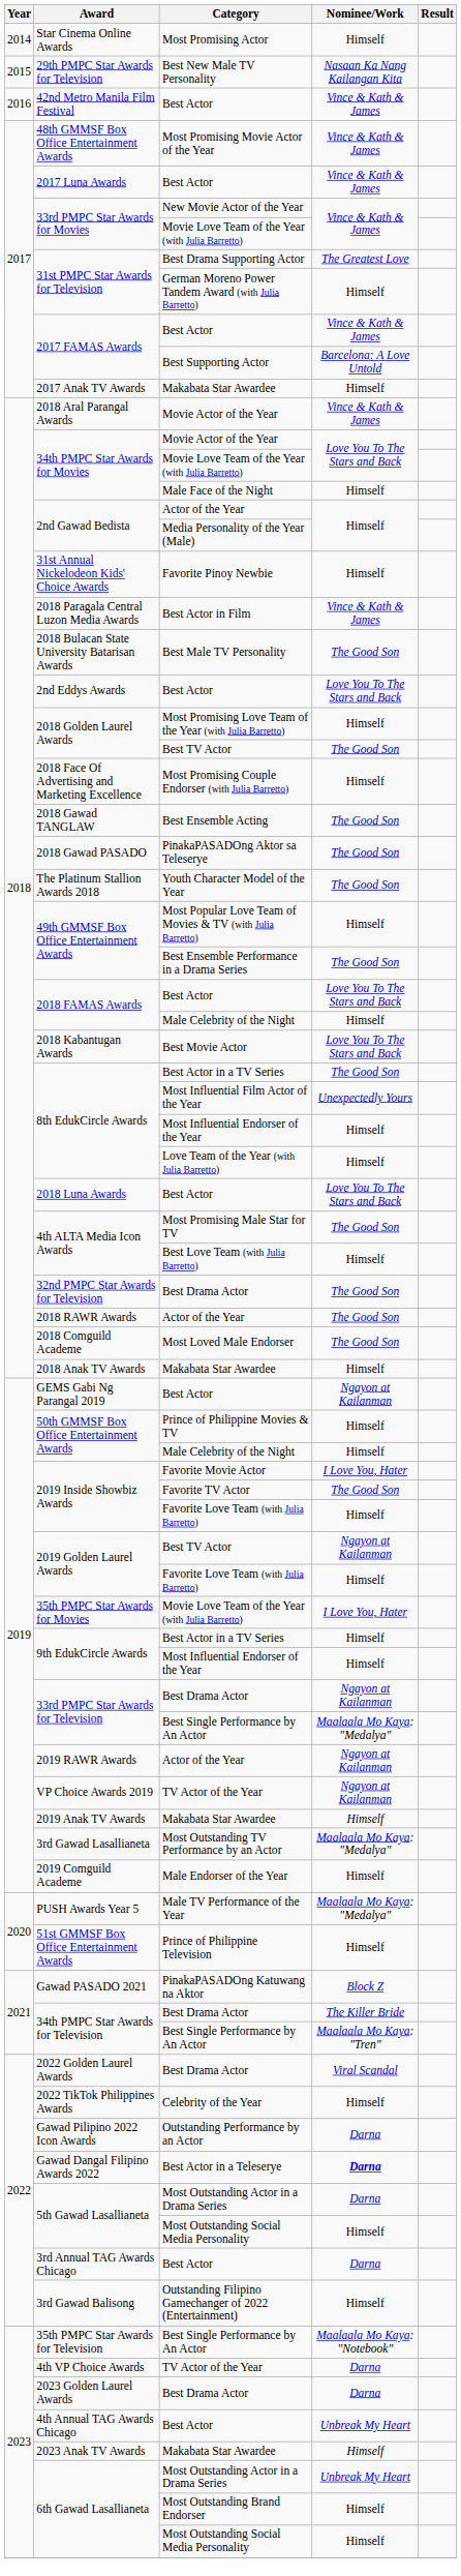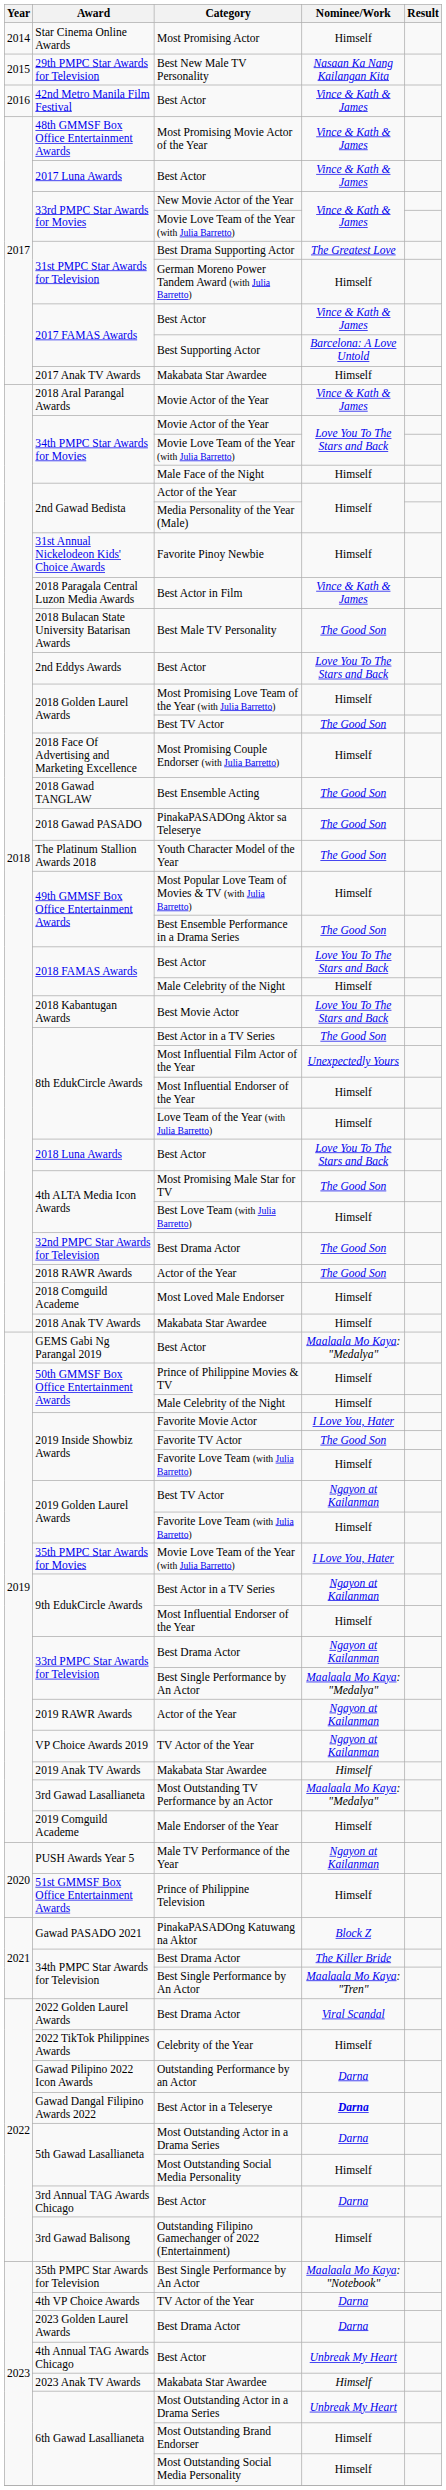 <table class="wikitable">
 <tr>
 <th>Year</th>
 <th>Award</th>
 <th>Category</th>
 <th>Nominee/Work</th>
 <th>Result</th>
 </tr>
 <tr>
 <td>2014</td>
 <td>Star Cinema Online Awards</td>
 <td>Most Promising Actor</td>
 <td align="center">Himself</td>
 <td></td>
 </tr>
 <tr>
 <td>2015</td>
 <td><a href='#'>29th PMPC Star Awards for Television</a></td>
 <td>Best New Male TV Personality</td>
 <td align="center"><em><a href='#'>Nasaan Ka Nang Kailangan Kita</a></em></td>
 <td></td>
 </tr>
 <tr>
 <td>2016</td>
 <td><a href='#'>42nd Metro Manila Film Festival</a></td>
 <td>Best Actor</td>
 <td align="center"><em><a href='#'>Vince & Kath & James</a></em></td>
 <td></td>
 </tr>
 <tr>
 <td rowspan="9">2017</td>
 <td><a href='#'>48th GMMSF Box Office Entertainment Awards</a></td>
 <td>Most Promising Movie Actor of the Year</td>
 <td align="center"><em><a href='#'>Vince & Kath & James</a></em></td>
 <td></td>
 </tr>
 <tr>
 <td><a href='#'>2017 Luna Awards</a></td>
 <td>Best Actor</td>
 <td align="center"><em><a href='#'>Vince & Kath & James</a></em></td>
 <td></td>
 </tr>
 <tr>
 <td rowspan="2"><a href='#'>33rd PMPC Star Awards for Movies</a></td>
 <td>New Movie Actor of the Year</td>
 <td align="center" rowspan="2"><em><a href='#'>Vince & Kath & James</a></em></td>
 <td></td>
 </tr>
 <tr>
 <td>Movie Love Team of the Year <small>(with <a href='#'>Julia Barretto</a>)</small></td>
 <td></td>
 </tr>
 <tr>
 <td rowspan="2"><a href='#'>31st PMPC Star Awards for Television</a></td>
 <td>Best Drama Supporting Actor</td>
 <td align="center"><em><a href='#'>The Greatest Love</a></em></td>
 <td></td>
 </tr>
 <tr>
 <td>German Moreno Power Tandem Award <small>(with <a href='#'>Julia Barretto</a>)</small></td>
 <td align="center">Himself</td>
 <td></td>
 </tr>
 <tr>
 <td rowspan="2"><a href='#'>2017 FAMAS Awards</a></td>
 <td>Best Actor</td>
 <td align="center"><em><a href='#'>Vince & Kath & James</a></em></td>
 <td></td>
 </tr>
 <tr>
 <td>Best Supporting Actor</td>
 <td align="center"><em><a href='#'>Barcelona: A Love Untold</a></em></td>
 <td></td>
 </tr>
 <tr>
 <td Anak TV>2017 Anak TV Awards</td>
 <td>Makabata Star Awardee</td>
 <td align="center">Himself</td>
 <td></td>
 </tr>
 <tr>
 <td rowspan=32>2018</td>
 <td>2018 Aral Parangal Awards</td>
 <td>Movie Actor of the Year</td>
 <td align="center"><em><a href='#'>Vince & Kath & James</a></em></td>
 <td></td>
 </tr>
 <tr>
 <td rowspan=3><a href='#'>34th PMPC Star Awards for Movies</a></td>
 <td>Movie Actor of the Year</td>
 <td align="center" rowspan="2"><em><a href='#'>Love You To The Stars and Back</a></em></td>
 <td></td>
 </tr>
 <tr>
 <td>Movie Love Team of the Year <small>(with <a href='#'>Julia Barretto</a>)</small></td>
 <td></td>
 </tr>
 <tr>
 <td>Male Face of the Night</td>
 <td align="center">Himself</td>
 <td></td>
 </tr>
 <tr>
 <td rowspan=2>2nd Gawad Bedista</td>
 <td>Actor of the Year</td>
 <td align="center" rowspan="2">Himself</td>
 <td></td>
 </tr>
 <tr>
 <td>Media Personality of the Year (Male)</td>
 <td></td>
 </tr>
 <tr>
 <td><a href='#'>31st Annual Nickelodeon Kids' Choice Awards</a></td>
 <td>Favorite Pinoy Newbie</td>
 <td align="center">Himself</td>
 <td></td>
 </tr>
 <tr>
 <td>2018 Paragala Central Luzon Media Awards</td>
 <td>Best Actor in Film</td>
 <td align="center"><em><a href='#'>Vince & Kath & James</a></em></td>
 <td></td>
 </tr>
 <tr>
 <td>2018 Bulacan State University Batarisan Awards</td>
 <td>Best Male TV Personality</td>
 <td align="center"><em><a href='#'>The Good Son</a></em></td>
 <td></td>
 </tr>
 <tr>
 <td>2nd Eddys Awards</td>
 <td>Best Actor</td>
 <td align="center"><em><a href='#'>Love You To The Stars and Back</a></em></td>
 <td></td>
 </tr>
 <tr>
 <td rowspan=2>2018 Golden Laurel Awards</td>
 <td>Most Promising Love Team of the Year <small>(with <a href='#'>Julia Barretto</a>)</small></td>
 <td align="center">Himself</td>
 <td></td>
 </tr>
 <tr>
 <td>Best TV Actor</td>
 <td align="center"><em><a href='#'>The Good Son</a></em></td>
 <td></td>
 </tr>
 <tr>
 <td>2018 Face Of Advertising and Marketing Excellence</td>
 <td>Most Promising Couple Endorser <small>(with <a href='#'>Julia Barretto</a>)</small></td>
 <td align="center">Himself</td>
 <td></td>
 </tr>
 <tr>
 <td>2018 Gawad TANGLAW</td>
 <td>Best Ensemble Acting</td>
 <td align="center"><em><a href='#'>The Good Son</a></em></td>
 <td></td>
 </tr>
 <tr>
 <td>2018 Gawad PASADO</td>
 <td>PinakaPASADOng Aktor sa Teleserye</td>
 <td align="center"><em><a href='#'>The Good Son</a></em></td>
 <td></td>
 </tr>
 <tr>
 <td>The Platinum Stallion Awards 2018</td>
 <td>Youth Character Model of the Year</td>
 <td align="center"><em><a href='#'>The Good Son</a></em></td>
 <td></td>
 </tr>
 <tr>
 <td rowspan=2><a href='#'>49th GMMSF Box Office Entertainment Awards</a></td>
 <td>Most Popular Love Team of Movies & TV <small>(with <a href='#'>Julia Barretto</a>)</small></td>
 <td align="center">Himself</td>
 <td></td>
 </tr>
 <tr>
 <td>Best Ensemble Performance in a Drama Series</td>
 <td align="center"><em><a href='#'>The Good Son</a></em></td>
 <td></td>
 </tr>
 <tr>
 <td rowspan=2><a href='#'>2018 FAMAS Awards</a></td>
 <td>Best Actor</td>
 <td align="center"><em><a href='#'>Love You To The Stars and Back</a></em></td>
 <td></td>
 </tr>
 <tr>
 <td>Male Celebrity of the Night</td>
 <td align="center">Himself</td>
 <td></td>
 </tr>
 <tr>
 <td>2018 Kabantugan Awards</td>
 <td>Best Movie Actor</td>
 <td align="center"><em><a href='#'>Love You To The Stars and Back</a></em></td>
 <td></td>
 </tr>
 <tr>
 <td rowspan=4>8th EdukCircle Awards</td>
 <td>Best Actor in a TV Series</td>
 <td align="center"><em><a href='#'>The Good Son</a></em></td>
 <td></td>
 </tr>
 <tr>
 <td>Most Influential Film Actor of the Year</td>
 <td align="center"><em><a href='#'>Unexpectedly Yours</a></em></td>
 <td></td>
 </tr>
 <tr>
 <td>Most Influential Endorser of the Year</td>
 <td align="center">Himself</td>
 <td></td>
 </tr>
 <tr>
 <td>Love Team of the Year <small>(with <a href='#'>Julia Barretto</a>)</small></td>
 <td align="center">Himself</td>
 <td></td>
 </tr>
 <tr>
 <td><a href='#'>2018 Luna Awards</a></td>
 <td>Best Actor</td>
 <td align="center"><em><a href='#'>Love You To The Stars and Back</a></em></td>
 <td></td>
 </tr>
 <tr>
 <td rowspan=2>4th ALTA Media Icon Awards</td>
 <td>Most Promising Male Star for TV</td>
 <td align="center"><em><a href='#'>The Good Son</a></em></td>
 <td></td>
 </tr>
 <tr>
 <td>Best Love Team <small>(with <a href='#'>Julia Barretto</a>)</small></td>
 <td align="center">Himself</td>
 <td></td>
 </tr>
 <tr>
 <td><a href='#'>32nd PMPC Star Awards for Television</a></td>
 <td>Best Drama Actor</td>
 <td align="center"><em><a href='#'>The Good Son</a></em></td>
 <td></td>
 </tr>
 <tr>
 <td>2018 RAWR Awards</td>
 <td>Actor of the Year</td>
 <td align="center"><em><a href='#'>The Good Son</a></em></td>
 <td></td>
 </tr>
 <tr>
 <td>2018 Comguild Academe</td>
 <td>Most Loved Male Endorser</td>
-<td align="center"><em><a href='#'>The Good Son</a></em></td>
+<td align="center">Himself</td>
 <td></td>
 </tr>
 <tr>
 <td>2018 Anak TV Awards</td>
 <td>Makabata Star Awardee</td>
 <td align="center">Himself</td>
 <td></td>
 </tr>
 <tr>
 <td rowspan=18>2019</td>
 <td>GEMS Gabi Ng Parangal 2019</td>
 <td>Best Actor</td>
-<td align="center"><em><a href='#'>Ngayon at Kailanman</a></em></td>
+<td align="center"><em><a href='#'>Maalaala Mo Kaya</a>: "Medalya"</em></td>
 <td></td>
 </tr>
 <tr>
 <td rowspan=2><a href='#'>50th GMMSF Box Office Entertainment Awards</a></td>
 <td>Prince of Philippine Movies & TV</td>
 <td align="center">Himself</td>
 <td></td>
 </tr>
 <tr>
 <td>Male Celebrity of the Night</td>
 <td align="center">Himself</td>
 <td></td>
 </tr>
 <tr>
 <td rowspan=3>2019 Inside Showbiz Awards</td>
 <td>Favorite Movie Actor</td>
 <td align="center"><em><a href='#'>I Love You, Hater</a></em></td>
 <td></td>
 </tr>
 <tr>
 <td>Favorite TV Actor</td>
 <td align="center"><em><a href='#'>The Good Son</a></em></td>
 <td></td>
 </tr>
 <tr>
 <td>Favorite Love Team <small>(with <a href='#'>Julia Barretto</a>)</small></td>
 <td align="center">Himself</td>
 <td></td>
 </tr>
 <tr>
 <td rowspan=2>2019 Golden Laurel Awards</td>
 <td>Best TV Actor</td>
 <td align="center"><em><a href='#'>Ngayon at Kailanman</a></em></td>
 <td></td>
 </tr>
 <tr>
 <td>Favorite Love Team <small>(with <a href='#'>Julia Barretto</a>)</small></td>
 <td align="center">Himself</td>
 <td></td>
 </tr>
 <tr>
 <td><a href='#'>35th PMPC Star Awards for Movies</a></td>
 <td>Movie Love Team of the Year <small>(with <a href='#'>Julia Barretto</a>)</small></td>
 <td align="center"><em><a href='#'>I Love You, Hater</a></em></td>
 <td></td>
 </tr>
 <tr>
 <td rowspan=2>9th EdukCircle Awards</td>
 <td>Best Actor in a TV Series</td>
-<td align="center">Himself</td>
+<td align="center"><em><a href='#'>Ngayon at Kailanman</a></em></td>
 <td></td>
 </tr>
 <tr>
 <td>Most Influential Endorser of the Year</td>
 <td align="center">Himself</td>
 <td></td>
 </tr>
 <tr>
 <td rowspan=2><a href='#'>33rd PMPC Star Awards for Television</a></td>
 <td>Best Drama Actor</td>
 <td align="center"><em><a href='#'>Ngayon at Kailanman</a></em></td>
 <td></td>
 </tr>
 <tr>
 <td>Best Single Performance by An Actor</td>
 <td align="center"><em><a href='#'>Maalaala Mo Kaya</a>: "Medalya"</em></td>
 <td></td>
 </tr>
 <tr>
 <td>2019 RAWR Awards</td>
 <td>Actor of the Year</td>
 <td align="center"><em><a href='#'>Ngayon at Kailanman</a></em></td>
 <td></td>
 </tr>
 <tr>
 <td>VP Choice Awards 2019</td>
 <td>TV Actor of the Year</td>
 <td align="center"><em><a href='#'>Ngayon at Kailanman</a></em></td>
 <td></td>
 </tr>
 <tr>
 <td Anak TV>2019 Anak TV Awards</td>
 <td>Makabata Star Awardee</td>
 <td align="center"><em>Himself</em></td>
 <td></td>
 </tr>
 <tr>
 <td>3rd Gawad Lasallianeta</td>
 <td>Most Outstanding TV Performance by an Actor</td>
 <td align="center"><em><a href='#'>Maalaala Mo Kaya</a>: "Medalya"</em></td>
 <td></td>
 </tr>
 <tr>
 <td>2019 Comguild Academe</td>
 <td>Male Endorser of the Year</td>
 <td align="center">Himself</td>
 <td></td>
 </tr>
 <tr>
 <td rowspan=2>2020</td>
 <td>PUSH Awards Year 5</td>
 <td>Male TV Performance of the Year</td>
-<td align="center"><em><a href='#'>Maalaala Mo Kaya</a>: "Medalya"</em></td>
+<td align="center"><em><a href='#'>Ngayon at Kailanman</a></em></td>
 <td></td>
 </tr>
 <tr>
 <td><a href='#'>51st GMMSF Box Office Entertainment Awards</a></td>
 <td>Prince of Philippine Television</td>
 <td align="center">Himself</td>
 <td></td>
 </tr>
 <tr>
 <td rowspan=3>2021</td>
 <td>Gawad PASADO 2021</td>
 <td>PinakaPASADOng Katuwang na Aktor</td>
 <td align="center"><em><a href='#'>Block Z</a></em></td>
 <td></td>
 </tr>
 <tr>
 <td rowspan=2>34th PMPC Star Awards for Television</td>
 <td>Best Drama Actor</td>
 <td align="center"><em><a href='#'>The Killer Bride</a></em></td>
 <td></td>
 </tr>
 <tr>
 <td>Best Single Performance by An Actor</td>
 <td align="center"><em><a href='#'>Maalaala Mo Kaya</a>: "Tren"</em></td>
 <td></td>
 </tr>
 <tr>
 <td rowspan=8>2022</td>
 <td>2022 Golden Laurel Awards</td>
 <td>Best Drama Actor</td>
 <td align="center"><em><a href='#'>Viral Scandal</a></em></td>
 <td></td>
 </tr>
 <tr>
 <td>2022 TikTok Philippines Awards</td>
 <td>Celebrity of the Year</td>
 <td align="center">Himself</td>
 <td></td>
 </tr>
 <tr>
 <td>Gawad Pilipino 2022 Icon Awards</td>
 <td>Outstanding Performance by an Actor</td>
 <td align="center"><em><a href='#'>Darna</a></em></td>
 <td></td>
 </tr>
 <tr>
 <td>Gawad Dangal Filipino Awards 2022</td>
 <td>Best Actor in a Teleserye</td>
 <td align="center"><strong><em><a href='#'>Darna</a></em></strong></td>
 <td></td>
 </tr>
 <tr>
 <td rowspan=2>5th Gawad Lasallianeta</td>
 <td>Most Outstanding Actor in a Drama Series</td>
 <td align="center"><em><a href='#'>Darna</a></em></td>
 <td></td>
 </tr>
 <tr>
 <td>Most Outstanding Social Media Personality</td>
 <td align="center">Himself</td>
 <td></td>
 </tr>
 <tr>
 <td>3rd Annual TAG Awards Chicago</td>
 <td>Best Actor</td>
 <td align="center"><em><a href='#'>Darna</a></em></td>
 <td></td>
 </tr>
 <tr>
 <td>3rd Gawad Balisong</td>
 <td>Outstanding Filipino Gamechanger of 2022 (Entertainment)</td>
 <td align="center">Himself</td>
 <td></td>
 </tr>
 <tr>
 <td rowspan=8>2023</td>
 <td>35th PMPC Star Awards for Television</td>
 <td>Best Single Performance by An Actor</td>
 <td align="center"><em><a href='#'>Maalaala Mo Kaya</a>: "Notebook"</em></td>
 <td></td>
 </tr>
 <tr>
 <td>4th VP Choice Awards</td>
 <td>TV Actor of the Year</td>
 <td align="center"><em><a href='#'>Darna</a></em></td>
 <td></td>
 </tr>
 <tr>
 <td>2023 Golden Laurel Awards</td>
 <td>Best Drama Actor</td>
 <td align="center"><em><a href='#'>Darna</a></em></td>
 <td></td>
 </tr>
 <tr>
 <td>4th Annual TAG Awards Chicago</td>
 <td>Best Actor</td>
 <td align="center"><em><a href='#'>Unbreak My Heart</a></em></td>
 <td></td>
 </tr>
 <tr>
 <td Anak TV>2023 Anak TV Awards</td>
 <td>Makabata Star Awardee</td>
 <td align="center"><em>Himself</em></td>
 <td></td>
 </tr>
 <tr>
 <td rowspan=3>6th Gawad Lasallianeta</td>
 <td>Most Outstanding Actor in a Drama Series</td>
 <td align="center"><em><a href='#'>Unbreak My Heart</a></em></td>
 <td></td>
 </tr>
 <tr>
 <td>Most Outstanding Brand Endorser</td>
 <td align="center">Himself</td>
 <td></td>
 </tr>
 <tr>
 <td>Most Outstanding Social Media Personality</td>
 <td align="center">Himself</td>
 <td></td>
 </tr>
 <tr>
 </tr>
 </table>
